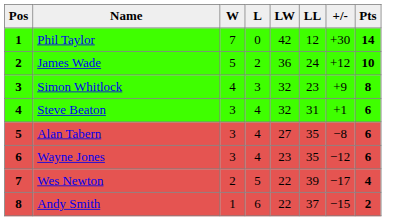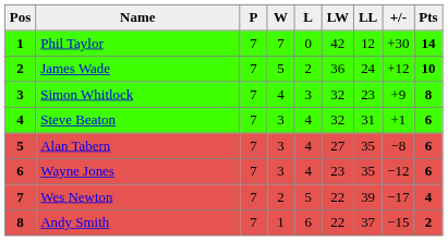 <table style=border-collapse:collapse border=1 cellspacing=0 cellpadding=5>
 <tr align=center bgcolor=#efefef>
 <th width=20>Pos</th>
 <th width=220>Name</th>
+<th width=20>P</th>
 <th width=20>W</th>
 <th width=20>L</th>
 <th width=20>LW</th>
 <th width=20>LL</th>
 <th width=20>+/-</th>
 <th width=20>Pts</th>
 </tr>
 <tr align=center bgcolor="#3FFF00">
 <td><strong>1</strong></td>
 <td align="left"> <a href='#'>Phil Taylor</a></td>
 <td>7</td>
+<td>7</td>
 <td>0</td>
 <td>42</td>
 <td>12</td>
 <td>+30</td>
 <td><strong>14</strong></td>
 </tr>
 <tr align=center bgcolor="#3FFF00">
 <td><strong>2</strong></td>
 <td align="left"> <a href='#'>James Wade</a></td>
+<td>7</td>
 <td>5</td>
 <td>2</td>
 <td>36</td>
 <td>24</td>
 <td>+12</td>
 <td><strong>10</strong></td>
 </tr>
 <tr align=center bgcolor="#3FFF00">
 <td><strong>3</strong></td>
 <td align="left"> <a href='#'>Simon Whitlock</a></td>
+<td>7</td>
 <td>4</td>
 <td>3</td>
 <td>32</td>
 <td>23</td>
 <td>+9</td>
 <td><strong>8</strong></td>
 </tr>
 <tr align=center bgcolor="#3FFF00">
 <td><strong>4</strong></td>
 <td align="left"> <a href='#'>Steve Beaton</a></td>
+<td>7</td>
 <td>3</td>
 <td>4</td>
 <td>32</td>
 <td>31</td>
 <td>+1</td>
 <td><strong>6</strong></td>
 </tr>
 <tr align=center bgcolor="#E55451">
 <td><strong>5</strong></td>
 <td align="left"> <a href='#'>Alan Tabern</a></td>
+<td>7</td>
 <td>3</td>
 <td>4</td>
 <td>27</td>
 <td>35</td>
 <td>−8</td>
 <td><strong>6</strong></td>
 </tr>
 <tr align=center bgcolor="#E55451">
 <td><strong>6</strong></td>
 <td align="left"> <a href='#'>Wayne Jones</a></td>
+<td>7</td>
 <td>3</td>
 <td>4</td>
 <td>23</td>
 <td>35</td>
 <td>−12</td>
 <td><strong>6</strong></td>
 </tr>
 <tr align=center bgcolor="#E55451">
 <td><strong>7</strong></td>
 <td align="left"> <a href='#'>Wes Newton</a></td>
+<td>7</td>
 <td>2</td>
 <td>5</td>
 <td>22</td>
 <td>39</td>
 <td>−17</td>
 <td><strong>4</strong></td>
 </tr>
 <tr align=center bgcolor="#E55451">
 <td><strong>8</strong></td>
 <td align="left"> <a href='#'>Andy Smith</a></td>
+<td>7</td>
 <td>1</td>
 <td>6</td>
 <td>22</td>
 <td>37</td>
 <td>−15</td>
 <td><strong>2</strong></td>
 </tr>
 </table>
